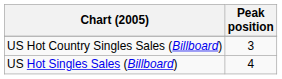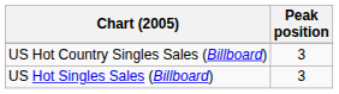 <table class="wikitable sortable">
 <tr>
 <th align="left">Chart (2005)</th>
 <th align="center">Peak<br>position</th>
 </tr>
 <tr>
 </tr>
 <tr>
 <td>US Hot Country Singles Sales (<em><a href='#'>Billboard</a></em>)</td>
 <td align="center">3</td>
 </tr>
 <tr>
 <td>US <a href='#'>Hot Singles Sales</a> (<em><a href='#'>Billboard</a></em>)</td>
-<td align="center">4</td>
+<td align="center">3</td>
 </tr>
 </table>
